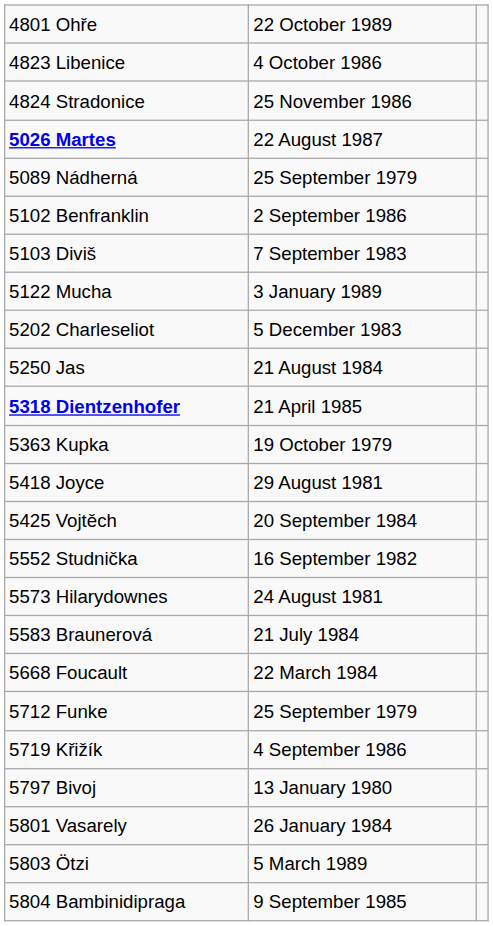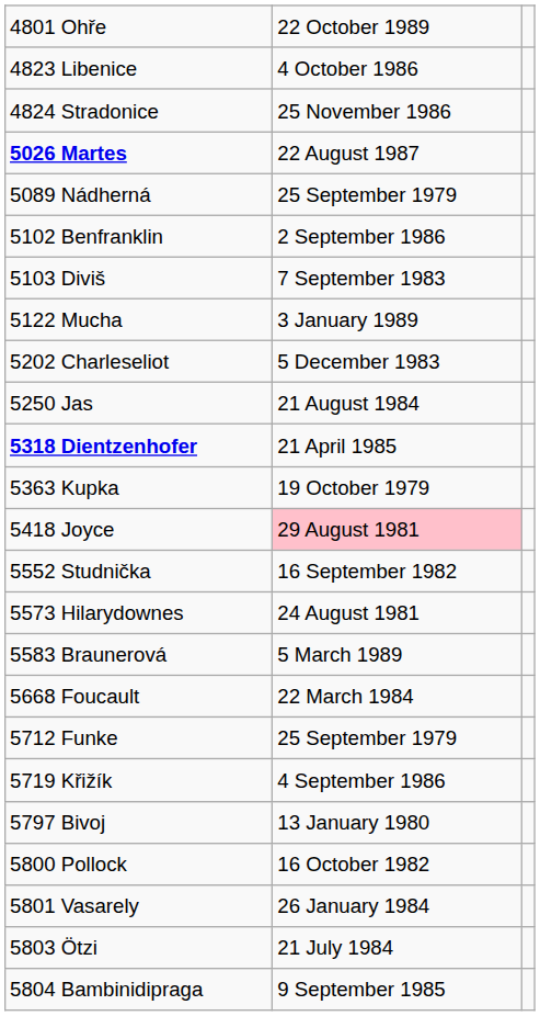 <table class="wikitable" style="font-size: 89%; float: left; width: 26em; margin-right: 1em; height: 700px">
 <tr>
 <td>4801 Ohře</td>
 <td>22 October 1989</td>
 <td></td>
 </tr>
 <tr>
 <td>4823 Libenice</td>
 <td>4 October 1986</td>
 <td></td>
 </tr>
 <tr>
 <td>4824 Stradonice</td>
 <td>25 November 1986</td>
 <td></td>
 </tr>
 <tr>
 <td><strong><a href='#'>5026 Martes</a></strong></td>
 <td>22 August 1987</td>
 <td></td>
 </tr>
 <tr>
 <td>5089 Nádherná</td>
 <td>25 September 1979</td>
 <td></td>
 </tr>
 <tr>
 <td>5102 Benfranklin</td>
 <td>2 September 1986</td>
 <td></td>
 </tr>
 <tr>
 <td>5103 Diviš</td>
 <td>7 September 1983</td>
 <td></td>
 </tr>
 <tr>
 <td>5122 Mucha</td>
 <td>3 January 1989</td>
 <td></td>
 </tr>
 <tr>
 <td>5202 Charleseliot</td>
 <td>5 December 1983</td>
 <td></td>
 </tr>
 <tr>
 <td>5250 Jas</td>
 <td>21 August 1984</td>
 <td></td>
 </tr>
 <tr>
 <td><strong><a href='#'>5318 Dientzenhofer</a></strong></td>
 <td>21 April 1985</td>
 <td></td>
 </tr>
 <tr>
 <td>5363 Kupka</td>
 <td>19 October 1979</td>
 <td></td>
 </tr>
 <tr>
 <td>5418 Joyce</td>
-<td>29 August 1981</td>
-<td></td>
-</tr>
-<tr>
-<td>5425 Vojtěch</td>
-<td>20 September 1984</td>
+<td style="background: pink;">29 August 1981</td>
 <td></td>
 </tr>
 <tr>
 <td>5552 Studnička</td>
 <td>16 September 1982</td>
 <td></td>
 </tr>
 <tr>
 <td>5573 Hilarydownes</td>
 <td>24 August 1981</td>
 <td></td>
 </tr>
 <tr>
 <td>5583 Braunerová</td>
-<td>21 July 1984</td>
+<td>5 March 1989</td>
 <td></td>
 </tr>
 <tr>
 <td>5668 Foucault</td>
 <td>22 March 1984</td>
 <td></td>
 </tr>
 <tr>
 <td>5712 Funke</td>
 <td>25 September 1979</td>
 <td></td>
 </tr>
 <tr>
 <td>5719 Křižík</td>
 <td>4 September 1986</td>
 <td></td>
 </tr>
 <tr>
 <td>5797 Bivoj</td>
 <td>13 January 1980</td>
 <td></td>
 </tr>
 <tr>
+<td>5800 Pollock</td>
+<td>16 October 1982</td>
+<td></td>
+</tr>
+<tr>
 <td>5801 Vasarely</td>
 <td>26 January 1984</td>
 <td></td>
 </tr>
 <tr>
 <td>5803 Ötzi</td>
-<td>5 March 1989</td>
+<td>21 July 1984</td>
 <td></td>
 </tr>
 <tr>
 <td>5804 Bambinidipraga</td>
 <td>9 September 1985</td>
 <td></td>
 </tr>
 </table>
